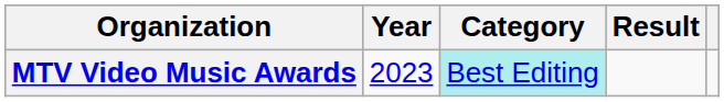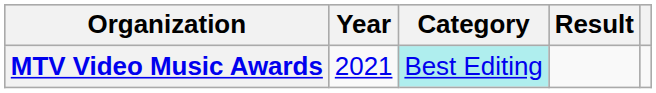 <table class="wikitable sortable plainrowheaders" style="border:none; margin:0;">
 <tr>
 <th scope="col">Organization</th>
 <th scope="col">Year</th>
 <th scope="col">Category</th>
 <th scope="col">Result</th>
 <th class="unsortable" scope="col"></th>
 </tr>
 <tr>
 <th scope="row"><a href='#'>MTV Video Music Awards</a></th>
-<td><a href='#'>2023</a></td>
+<td><a href='#'>2021</a></td>
 <td style="background: paleturquoise;"><a href='#'>Best Editing</a></td>
 <td></td>
 <td style="text-align:center;"></td>
 </tr>
 </table>
